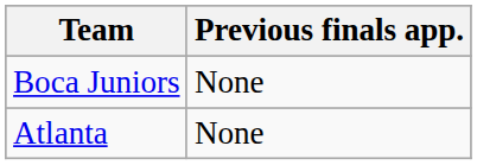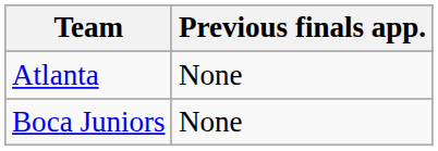 <table class="wikitable">
 <tr>
 <th>Team</th>
 <th>Previous finals app.</th>
 </tr>
 <tr>
+<td><a href='#'>Atlanta</a></td>
+<td>None</td>
+</tr>
+<tr>
 <td><a href='#'>Boca Juniors</a></td>
 <td>None</td>
 </tr>
-<tr>
-<td><a href='#'>Atlanta</a></td>
-<td>None</td>
-</tr>
 </table>
